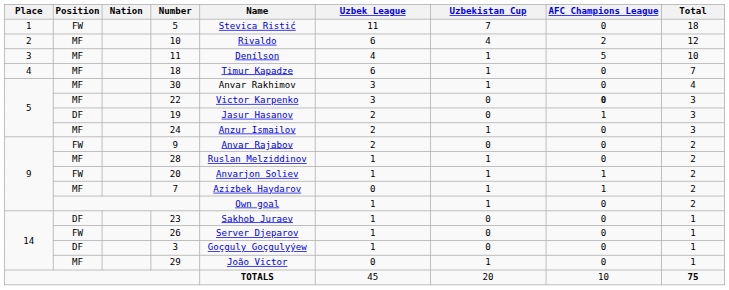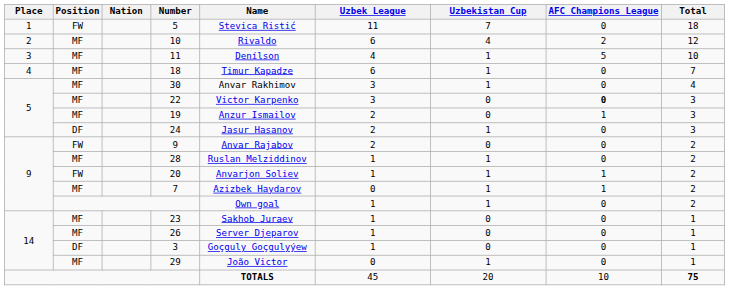 <table class="wikitable" style="font-size: 95%; text-align: center;">
 <tr>
 <th width=60>Place</th>
 <th width=60>Position</th>
 <th width=60>Nation</th>
 <th width=60>Number</th>
 <th width=150>Name</th>
 <th width=150><a href='#'>Uzbek League</a></th>
 <th width=150><a href='#'>Uzbekistan Cup</a></th>
 <th width=150><a href='#'>AFC Champions League</a></th>
 <th width=80>Total</th>
 </tr>
 <tr>
 <td>1</td>
 <td>FW</td>
 <td></td>
 <td>5</td>
 <td><a href='#'>Stevica Ristić</a></td>
 <td>11</td>
 <td>7</td>
 <td>0</td>
 <td>18</td>
 </tr>
 <tr>
 <td>2</td>
 <td>MF</td>
 <td></td>
 <td>10</td>
 <td><a href='#'>Rivaldo</a></td>
 <td>6</td>
 <td>4</td>
 <td>2</td>
 <td>12</td>
 </tr>
 <tr>
 <td>3</td>
 <td>MF</td>
 <td></td>
 <td>11</td>
 <td><a href='#'>Denílson</a></td>
 <td>4</td>
 <td>1</td>
 <td>5</td>
 <td>10</td>
 </tr>
 <tr>
 <td>4</td>
 <td>MF</td>
 <td></td>
 <td>18</td>
 <td><a href='#'>Timur Kapadze</a></td>
 <td>6</td>
 <td>1</td>
 <td>0</td>
 <td>7</td>
 </tr>
 <tr>
 <td rowspan="4">5</td>
 <td>MF</td>
 <td></td>
 <td>30</td>
 <td>Anvar Rakhimov</td>
 <td>3</td>
 <td>1</td>
 <td>0</td>
 <td>4</td>
 </tr>
 <tr>
 <td>MF</td>
 <td></td>
 <td>22</td>
 <td><a href='#'>Victor Karpenko</a></td>
 <td>3</td>
 <td>0</td>
 <td><strong>0</strong></td>
 <td>3</td>
 </tr>
 <tr>
-<td>DF</td>
+<td>MF</td>
 <td></td>
 <td>19</td>
-<td><a href='#'>Jasur Hasanov</a></td>
+<td><a href='#'>Anzur Ismailov</a></td>
 <td>2</td>
 <td>0</td>
 <td>1</td>
 <td>3</td>
 </tr>
 <tr>
-<td>MF</td>
+<td>DF</td>
 <td></td>
 <td>24</td>
-<td><a href='#'>Anzur Ismailov</a></td>
+<td><a href='#'>Jasur Hasanov</a></td>
 <td>2</td>
 <td>1</td>
 <td>0</td>
 <td>3</td>
 </tr>
 <tr>
 <td rowspan="5">9</td>
 <td>FW</td>
 <td></td>
 <td>9</td>
 <td><a href='#'>Anvar Rajabov</a></td>
 <td>2</td>
 <td>0</td>
 <td>0</td>
 <td>2</td>
 </tr>
 <tr>
 <td>MF</td>
 <td></td>
 <td>28</td>
 <td><a href='#'>Ruslan Melziddinov</a></td>
 <td>1</td>
 <td>1</td>
 <td>0</td>
 <td>2</td>
 </tr>
 <tr>
 <td>FW</td>
 <td></td>
 <td>20</td>
 <td><a href='#'>Anvarjon Soliev</a></td>
 <td>1</td>
 <td>1</td>
 <td>1</td>
 <td>2</td>
 </tr>
 <tr>
 <td>MF</td>
 <td></td>
 <td>7</td>
 <td><a href='#'>Azizbek Haydarov</a></td>
 <td>0</td>
 <td>1</td>
 <td>1</td>
 <td>2</td>
 </tr>
 <tr>
 <td colspan="3"></td>
 <td><a href='#'>Own goal</a></td>
 <td>1</td>
 <td>1</td>
 <td>0</td>
 <td>2</td>
 </tr>
 <tr>
 <td rowspan="4">14</td>
-<td>DF</td>
+<td>MF</td>
 <td></td>
 <td>23</td>
 <td><a href='#'>Sakhob Juraev</a></td>
 <td>1</td>
 <td>0</td>
 <td>0</td>
 <td>1</td>
 </tr>
 <tr>
-<td>FW</td>
+<td>MF</td>
 <td></td>
 <td>26</td>
 <td><a href='#'>Server Djeparov</a></td>
 <td>1</td>
 <td>0</td>
 <td>0</td>
 <td>1</td>
 </tr>
 <tr>
 <td>DF</td>
 <td></td>
 <td>3</td>
 <td><a href='#'>Goçguly Goçgulyýew</a></td>
 <td>1</td>
 <td>0</td>
 <td>0</td>
 <td>1</td>
 </tr>
 <tr>
 <td>MF</td>
 <td></td>
 <td>29</td>
 <td><a href='#'>João Victor</a></td>
 <td>0</td>
 <td>1</td>
 <td>0</td>
 <td>1</td>
 </tr>
 <tr>
 <td colspan="4"></td>
 <td><strong>TOTALS</strong></td>
 <td>45</td>
 <td>20</td>
 <td>10</td>
 <td><strong>75</strong></td>
 </tr>
 </table>
